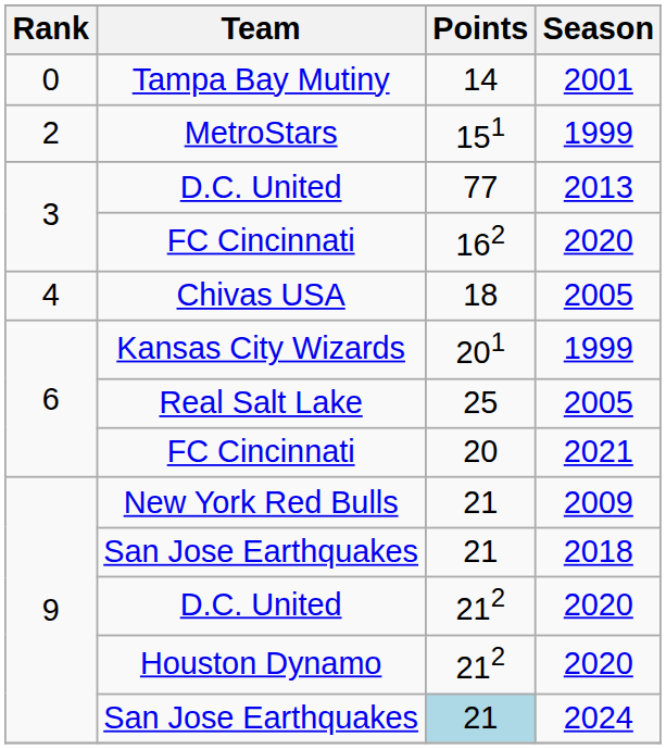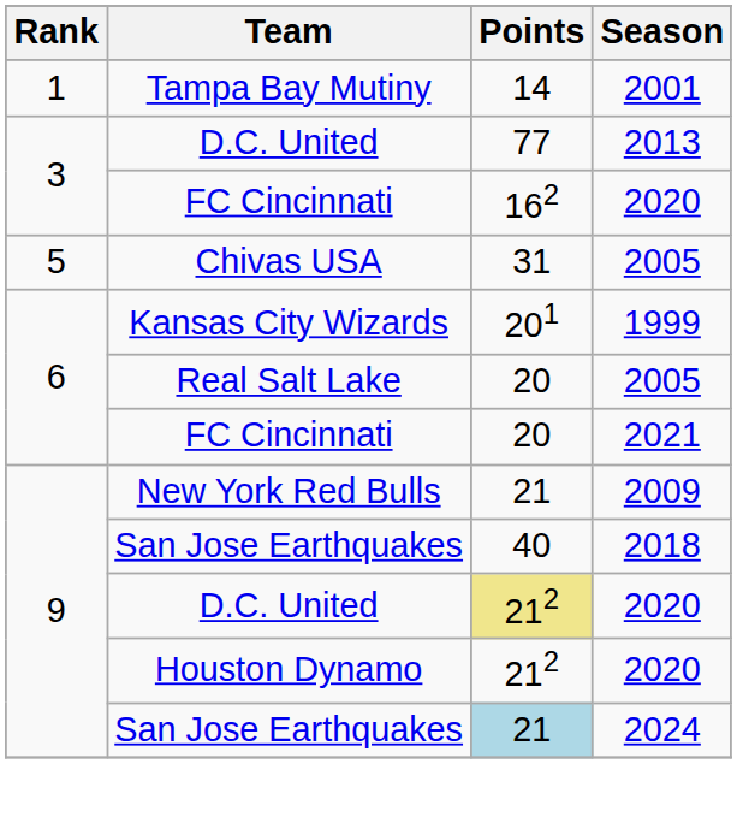 <table class="wikitable" style="text-align: center">
 <tr>
 </tr>
 <tr>
 <th>Rank</th>
 <th>Team</th>
 <th>Points</th>
 <th>Season</th>
 </tr>
 <tr>
-<td>0</td>
+<td>1</td>
 <td><a href='#'>Tampa Bay Mutiny</a></td>
 <td>14</td>
 <td><a href='#'>2001</a></td>
-</tr>
-<tr>
-<td>2</td>
-<td><a href='#'>MetroStars</a></td>
-<td>15<sup>1</sup></td>
-<td><a href='#'>1999</a></td>
 </tr>
 <tr>
 <td rowspan="2">3</td>
 <td><a href='#'>D.C. United</a></td>
 <td>77</td>
 <td><a href='#'>2013</a></td>
 </tr>
 <tr>
 <td><a href='#'>FC Cincinnati</a></td>
 <td>16<sup>2</sup></td>
 <td><a href='#'>2020</a></td>
 </tr>
 <tr>
-<td>4</td>
+<td>5</td>
 <td><a href='#'>Chivas USA</a></td>
-<td>18</td>
+<td>31</td>
 <td><a href='#'>2005</a></td>
 </tr>
 <tr>
 <td rowspan="3">6</td>
 <td><a href='#'>Kansas City Wizards</a></td>
 <td>20<sup>1</sup></td>
 <td><a href='#'>1999</a></td>
 </tr>
 <tr>
 <td><a href='#'>Real Salt Lake</a></td>
-<td>25</td>
+<td>20</td>
 <td><a href='#'>2005</a></td>
 </tr>
 <tr>
 <td><a href='#'>FC Cincinnati</a></td>
 <td>20</td>
 <td><a href='#'>2021</a></td>
 </tr>
 <tr>
 <td rowspan="5">9</td>
 <td><a href='#'>New York Red Bulls</a></td>
 <td>21</td>
 <td><a href='#'>2009</a></td>
 </tr>
 <tr>
 <td><a href='#'>San Jose Earthquakes</a></td>
-<td>21</td>
+<td>40</td>
 <td><a href='#'>2018</a></td>
 </tr>
 <tr>
 <td><a href='#'>D.C. United</a></td>
-<td>21<sup>2</sup></td>
+<td style="background: khaki;">21<sup>2</sup></td>
 <td><a href='#'>2020</a></td>
 </tr>
 <tr>
 <td><a href='#'>Houston Dynamo</a></td>
 <td>21<sup>2</sup></td>
 <td><a href='#'>2020</a></td>
 </tr>
 <tr>
 <td><a href='#'>San Jose Earthquakes</a></td>
 <td style="background: lightblue;">21</td>
 <td><a href='#'>2024</a></td>
 </tr>
 <tr>
 </tr>
 </table>
